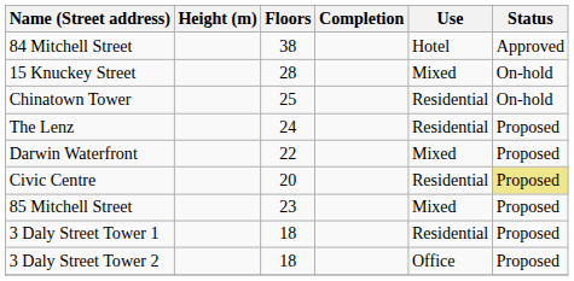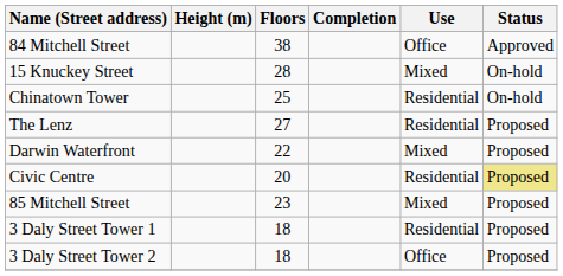 <table class="wikitable">
 <tr>
 <th align=center>Name (Street address)</th>
 <th align=center>Height (m)</th>
 <th align=center>Floors</th>
 <th align=center>Completion</th>
 <th align=center>Use</th>
 <th align=center>Status</th>
 </tr>
 <tr>
 <td>84 Mitchell Street</td>
 <td align=center></td>
 <td align=center>38</td>
 <td align=center></td>
-<td>Hotel</td>
+<td>Office</td>
 <td>Approved</td>
 </tr>
 <tr>
 <td>15 Knuckey Street</td>
 <td align=center></td>
 <td align=center>28</td>
 <td align=center></td>
 <td>Mixed</td>
 <td>On-hold</td>
 </tr>
 <tr>
 <td>Chinatown Tower</td>
 <td align=center></td>
 <td align=center>25</td>
 <td align=center></td>
 <td>Residential</td>
 <td>On-hold</td>
 </tr>
 <tr>
 <td>The Lenz</td>
 <td align=center></td>
-<td align=center>24</td>
+<td align=center>27</td>
 <td align=center></td>
 <td>Residential</td>
 <td>Proposed</td>
 </tr>
 <tr>
 <td>Darwin Waterfront</td>
 <td align=center></td>
 <td align=center>22</td>
 <td align=center></td>
 <td>Mixed</td>
 <td>Proposed</td>
 </tr>
 <tr>
 <td>Civic Centre</td>
 <td align=center></td>
 <td align=center>20</td>
 <td align=center></td>
 <td>Residential</td>
 <td style="background: khaki;">Proposed</td>
 </tr>
 <tr>
 <td>85 Mitchell Street</td>
 <td align=center></td>
 <td align=center>23</td>
 <td align=center></td>
 <td>Mixed</td>
 <td>Proposed</td>
 </tr>
 <tr>
 <td>3 Daly Street Tower 1</td>
 <td align=center></td>
 <td align=center>18</td>
 <td align=center></td>
 <td>Residential</td>
 <td>Proposed</td>
 </tr>
 <tr>
 <td>3 Daly Street Tower 2</td>
 <td align=center></td>
 <td align=center>18</td>
 <td align=center></td>
 <td>Office</td>
 <td>Proposed</td>
 </tr>
 <tr>
 </tr>
 </table>
